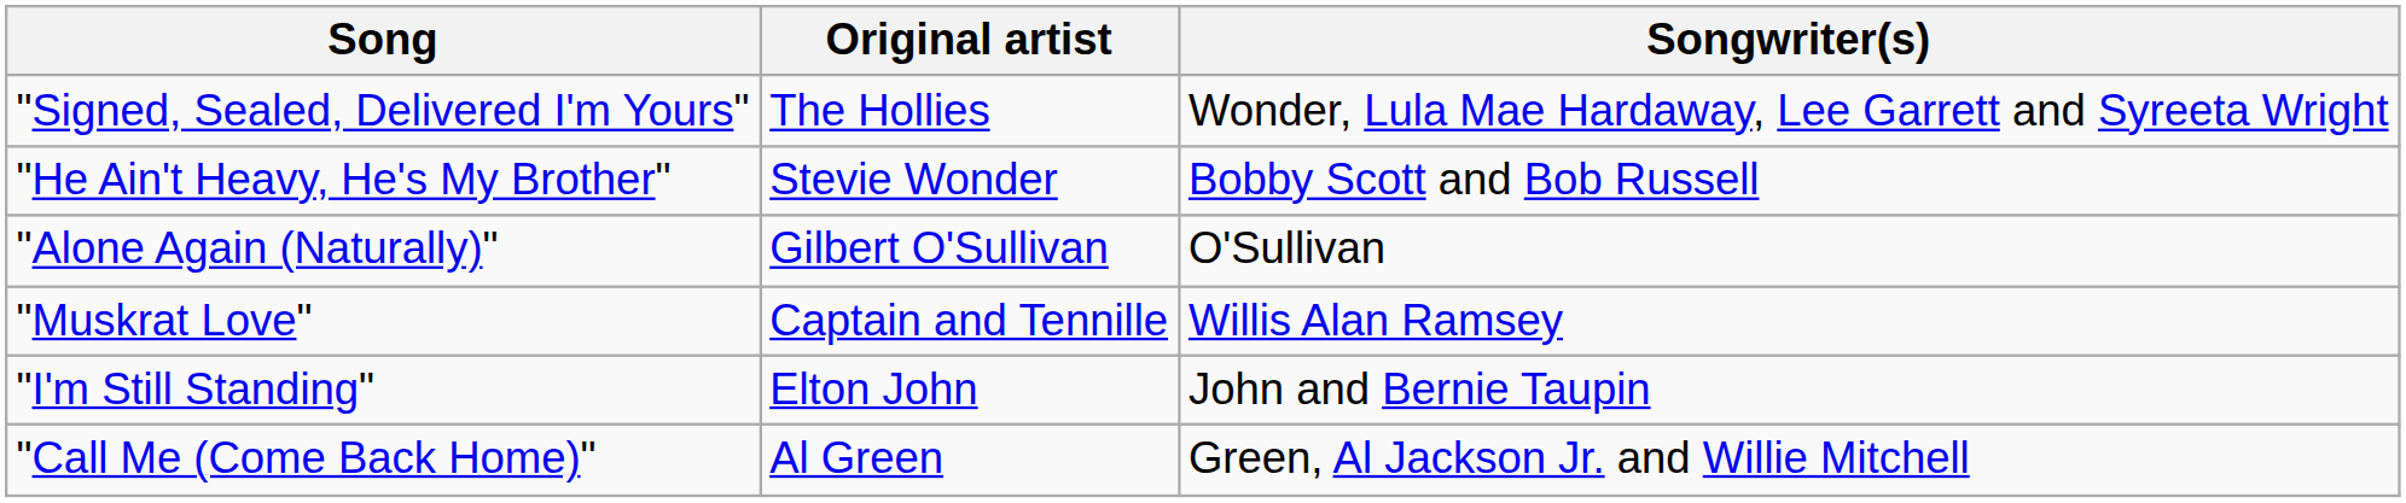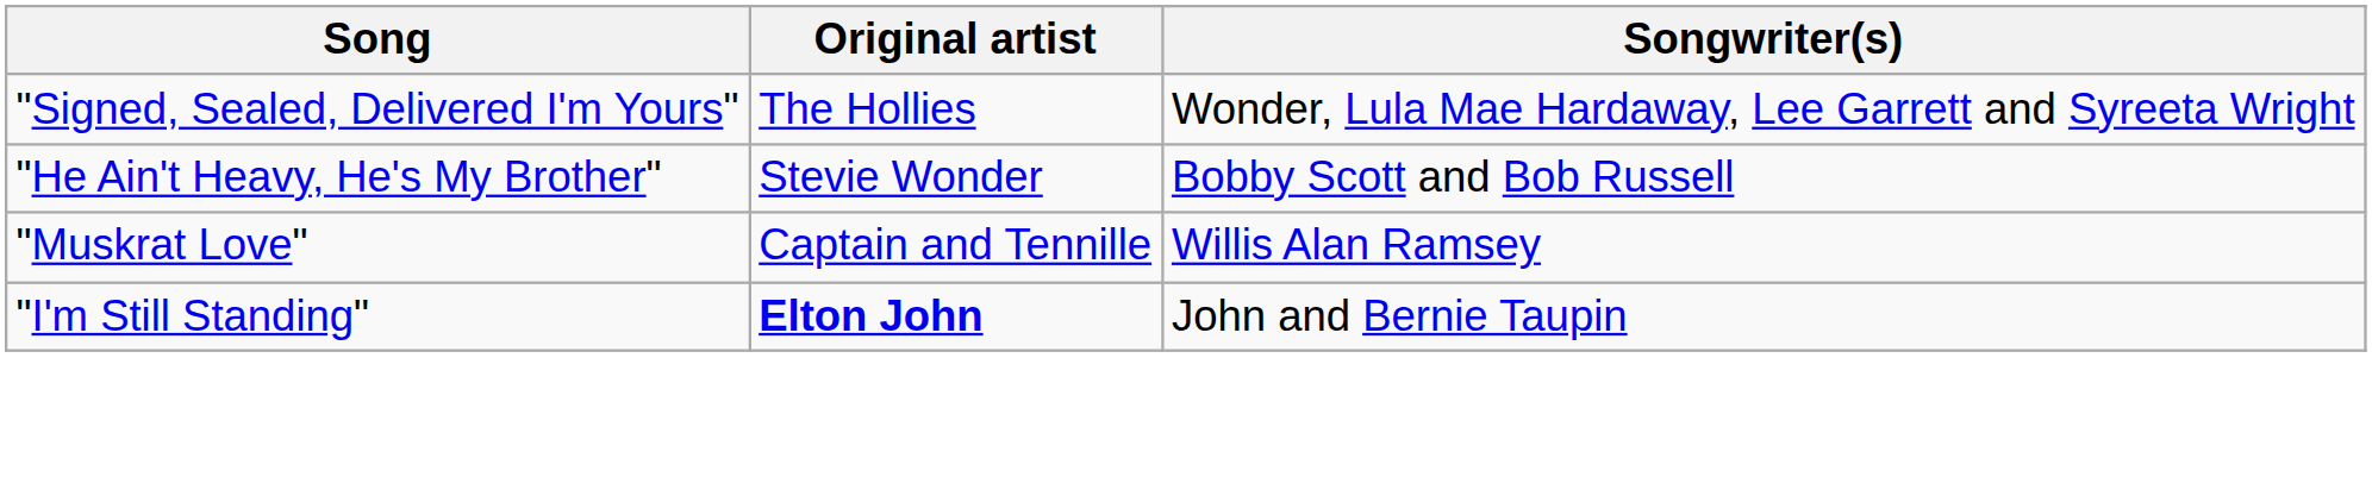 <table class="wikitable">
 <tr>
 <th>Song</th>
 <th>Original artist</th>
 <th>Songwriter(s)</th>
 </tr>
 <tr>
 <td>"<a href='#'>Signed, Sealed, Delivered I'm Yours</a>"</td>
 <td><a href='#'>The Hollies</a></td>
 <td>Wonder, <a href='#'>Lula Mae Hardaway</a>, <a href='#'>Lee Garrett</a> and <a href='#'>Syreeta Wright</a></td>
 </tr>
 <tr>
 <td>"<a href='#'>He Ain't Heavy, He's My Brother</a>"</td>
 <td><a href='#'>Stevie Wonder</a></td>
 <td><a href='#'>Bobby Scott</a> and <a href='#'>Bob Russell</a></td>
 </tr>
 <tr>
-<td>"<a href='#'>Alone Again (Naturally)</a>"</td>
-<td><a href='#'>Gilbert O'Sullivan</a></td>
-<td>O'Sullivan</td>
-</tr>
-<tr>
 <td>"<a href='#'>Muskrat Love</a>"</td>
 <td><a href='#'>Captain and Tennille</a></td>
 <td><a href='#'>Willis Alan Ramsey</a></td>
 </tr>
 <tr>
 <td>"<a href='#'>I'm Still Standing</a>"</td>
-<td><a href='#'>Elton John</a></td>
+<td><strong><a href='#'>Elton John</a></strong></td>
 <td>John and <a href='#'>Bernie Taupin</a></td>
 </tr>
-<tr>
-<td>"<a href='#'>Call Me (Come Back Home)</a>"</td>
-<td><a href='#'>Al Green</a></td>
-<td>Green, <a href='#'>Al Jackson Jr.</a> and <a href='#'>Willie Mitchell</a></td>
-</tr>
 </table>
